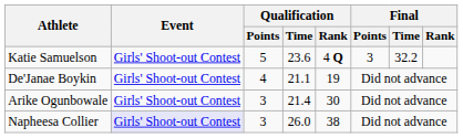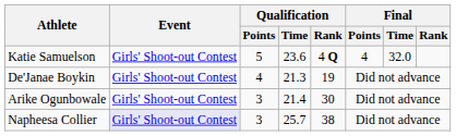 <table class="wikitable" style="font-size:90%;">
 <tr>
 <th rowspan=2>Athlete</th>
 <th rowspan=2>Event</th>
 <th colspan=3>Qualification</th>
 <th colspan=3>Final</th>
 </tr>
 <tr style="font-size:95%">
 <th>Points</th>
 <th>Time</th>
 <th>Rank</th>
 <th>Points</th>
 <th>Time</th>
 <th>Rank</th>
 </tr>
 <tr align=center>
 <td align=left>Katie Samuelson</td>
 <td align=left><a href='#'>Girls' Shoot-out Contest</a></td>
 <td>5</td>
 <td>23.6</td>
 <td>4 <strong>Q</strong></td>
-<td>3</td>
-<td>32.2</td>
+<td>4</td>
+<td>32.0</td>
 <td></td>
 </tr>
 <tr align=center>
 <td align=left>De'Janae Boykin</td>
 <td align=left><a href='#'>Girls' Shoot-out Contest</a></td>
 <td>4</td>
-<td>21.1</td>
+<td>21.3</td>
 <td>19</td>
 <td colspan=3>Did not advance</td>
 </tr>
 <tr align=center>
 <td align=left>Arike Ogunbowale</td>
 <td align=left><a href='#'>Girls' Shoot-out Contest</a></td>
 <td>3</td>
 <td>21.4</td>
 <td>30</td>
 <td colspan=3>Did not advance</td>
 </tr>
 <tr align=center>
 <td align=left>Napheesa Collier</td>
 <td align=left style="background: lavender;"><a href='#'>Girls' Shoot-out Contest</a></td>
 <td>3</td>
-<td>26.0</td>
+<td>25.7</td>
 <td>38</td>
 <td colspan=3>Did not advance</td>
 </tr>
 </table>
